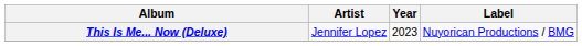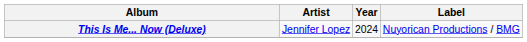 <table class="wikitable plainrowheaders" style="text-align:center;">
 <tr>
 <th scope="col" style="width:26em;">Album</th>
 <th scope="col">Artist</th>
 <th scope="col">Year</th>
 <th scope="col">Label</th>
 </tr>
 <tr>
 <th scope="row"><em><a href='#'>This Is Me... Now (Deluxe)</a></em></th>
 <td><a href='#'>Jennifer Lopez</a></td>
-<td>2023</td>
+<td>2024</td>
 <td><a href='#'>Nuyorican Productions</a> / <a href='#'>BMG</a></td>
 </tr>
 <tr>
 </tr>
 </table>
